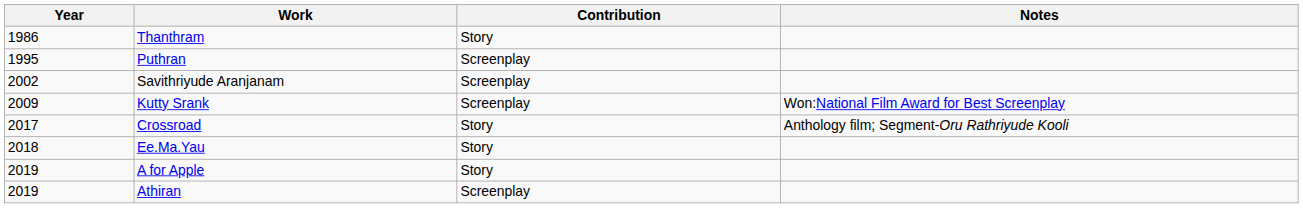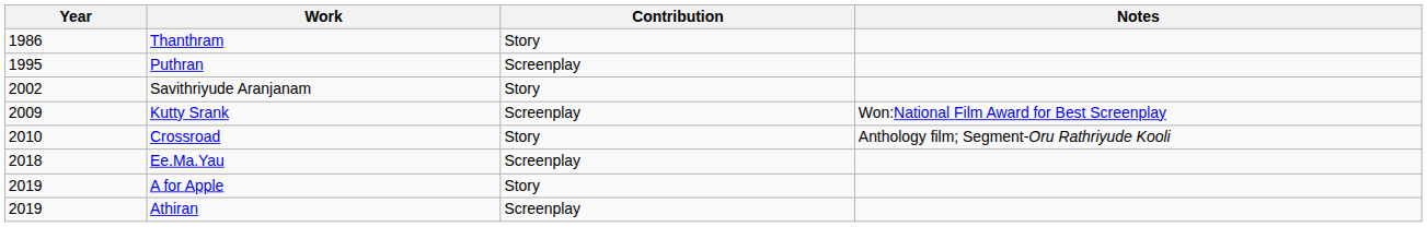 <table class="wikitable plainrowheaders sortable" style="width:75%">
 <tr>
 <th scope="col" style="width:10%">Year</th>
 <th scope="col" style="width:25%">Work</th>
 <th scope="col" style="width:25%">Contribution</th>
 <th scope="col" style="width:40%">Notes</th>
 </tr>
 <tr>
 <td>1986</td>
 <td><a href='#'>Thanthram</a></td>
 <td>Story</td>
 <td></td>
 </tr>
 <tr>
 <td>1995</td>
 <td><a href='#'>Puthran</a></td>
 <td>Screenplay</td>
 <td></td>
 </tr>
 <tr>
 <td>2002</td>
 <td>Savithriyude Aranjanam</td>
-<td>Screenplay</td>
+<td>Story</td>
 <td></td>
 </tr>
 <tr>
 <td>2009</td>
 <td><a href='#'>Kutty Srank</a></td>
 <td>Screenplay</td>
 <td>Won:<a href='#'>National Film Award for Best Screenplay</a></td>
 </tr>
 <tr>
-<td>2017</td>
+<td>2010</td>
 <td><a href='#'>Crossroad</a></td>
 <td>Story</td>
 <td>Anthology film; Segment-<em>Oru Rathriyude Kooli</em></td>
 </tr>
 <tr>
 <td>2018</td>
 <td><a href='#'>Ee.Ma.Yau</a></td>
-<td>Story</td>
+<td>Screenplay</td>
 <td></td>
 </tr>
 <tr>
 <td>2019</td>
 <td><a href='#'>A for Apple</a></td>
 <td>Story</td>
 <td></td>
 </tr>
 <tr>
 <td>2019</td>
 <td><a href='#'>Athiran</a></td>
 <td>Screenplay</td>
 <td></td>
 </tr>
 </table>
